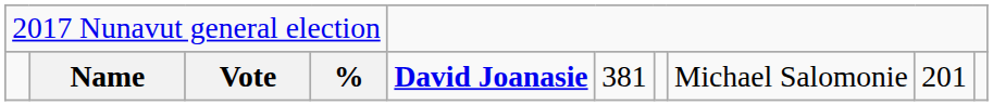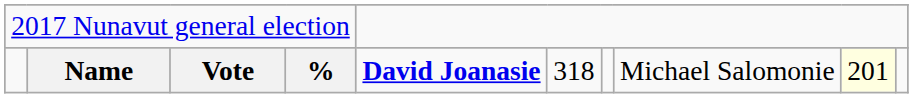 <table class="wikitable">
 <tr>
 <td colspan=4 align=center><a href='#'>2017 Nunavut general election</a></td>
 </tr>
 <tr>
 <td></td>
 <th><strong>Name </strong></th>
 <th><strong>Vote</strong></th>
 <th><strong>%</strong><br></th>
 <td><strong><a href='#'>David Joanasie</a></strong></td>
-<td>381</td>
+<td>318</td>
 <td><br></td>
 <td>Michael Salomonie</td>
-<td>201</td>
+<td style="background: lightyellow;">201</td>
 <td></td>
 </tr>
 </table>
